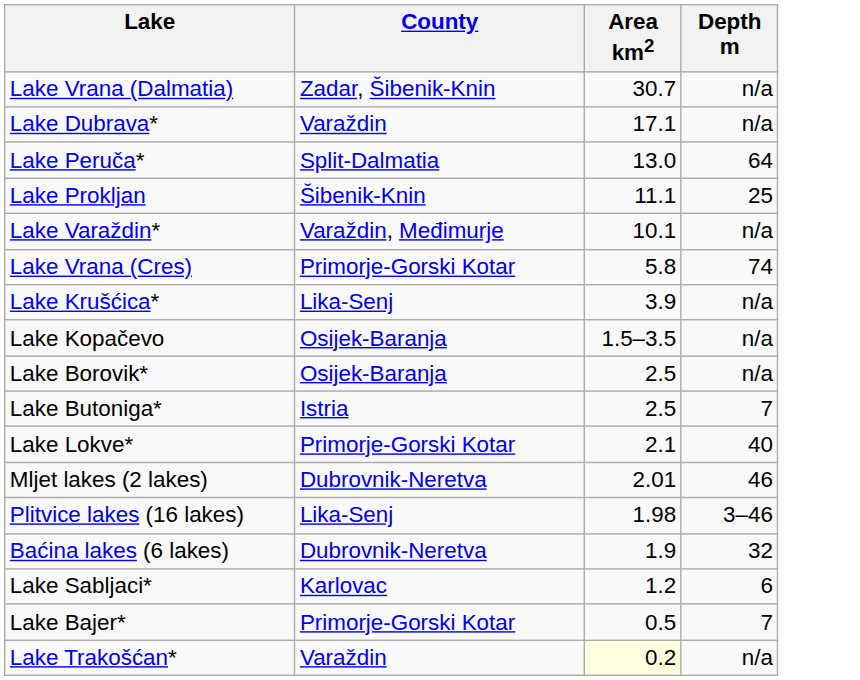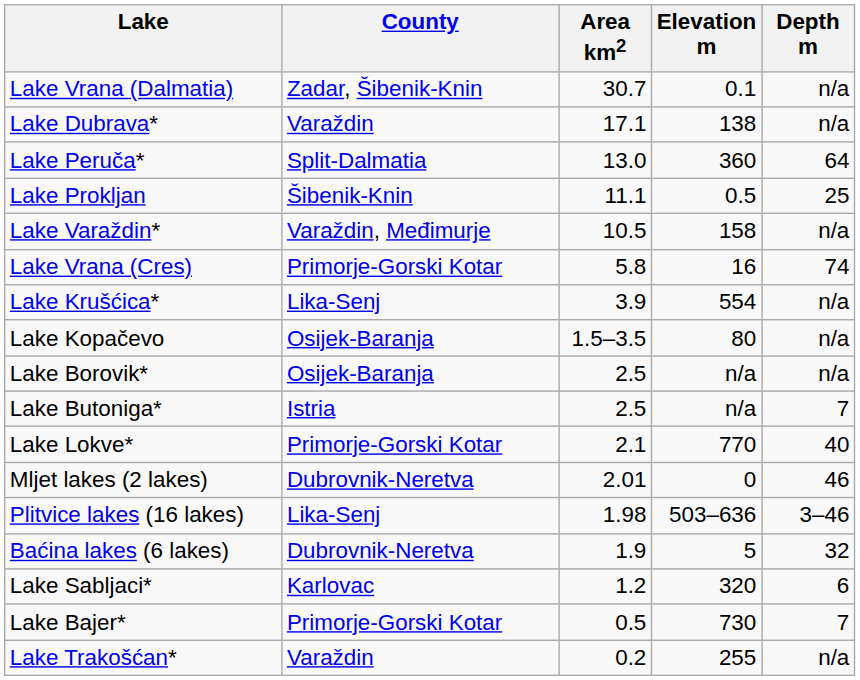 <table class="wikitable sortable">
 <tr valign=top align=right>
 <th width="33%" align=left>Lake</th>
 <th width="33%" align=left><a href='#'>County</a></th>
 <th width="11%">Area <br> km<sup>2</sup></th>
+<th width="11%">Elevation <br> m</th>
 <th width="11%">Depth <br>m</th>
 </tr>
 <tr valign=top align=right>
 <td align=left><a href='#'>Lake Vrana (Dalmatia)</a></td>
 <td align=left><a href='#'>Zadar</a>, <a href='#'>Šibenik-Knin</a></td>
 <td>30.7</td>
+<td>0.1</td>
 <td>n/a</td>
 </tr>
 <tr valign=top align=right>
 <td align=left><a href='#'>Lake Dubrava</a>*</td>
 <td align=left><a href='#'>Varaždin</a></td>
 <td>17.1</td>
+<td>138</td>
 <td>n/a</td>
 </tr>
 <tr valign=top align=right>
 <td align=left><a href='#'>Lake Peruča</a>*</td>
 <td align=left><a href='#'>Split-Dalmatia</a></td>
 <td>13.0</td>
+<td>360</td>
 <td>64</td>
 </tr>
 <tr valign=top align=right>
 <td align=left><a href='#'>Lake Prokljan</a></td>
 <td align=left><a href='#'>Šibenik-Knin</a></td>
 <td>11.1</td>
+<td>0.5</td>
 <td>25</td>
 </tr>
 <tr valign=top align=right>
 <td align=left><a href='#'>Lake Varaždin</a>*</td>
 <td align=left><a href='#'>Varaždin</a>, <a href='#'>Međimurje</a></td>
-<td>10.1</td>
+<td>10.5</td>
+<td>158</td>
 <td>n/a</td>
 </tr>
 <tr valign=top align=right>
 <td align=left><a href='#'>Lake Vrana (Cres)</a></td>
 <td align=left><a href='#'>Primorje-Gorski Kotar</a></td>
 <td>5.8</td>
+<td>16</td>
 <td>74</td>
 </tr>
 <tr valign=top align=right>
 <td align=left><a href='#'>Lake Krušćica</a>*</td>
 <td align=left><a href='#'>Lika-Senj</a></td>
 <td>3.9</td>
+<td>554</td>
 <td>n/a</td>
 </tr>
 <tr valign=top align=right>
 <td align=left>Lake Kopačevo</td>
 <td align=left><a href='#'>Osijek-Baranja</a></td>
 <td>1.5–3.5</td>
+<td>80</td>
 <td>n/a</td>
 </tr>
 <tr valign=top align=right>
 <td align=left>Lake Borovik*</td>
 <td align=left><a href='#'>Osijek-Baranja</a></td>
 <td>2.5</td>
 <td>n/a</td>
+<td>n/a</td>
 </tr>
 <tr valign=top align=right>
 <td align=left>Lake Butoniga*</td>
 <td align=left><a href='#'>Istria</a></td>
 <td>2.5</td>
+<td>n/a</td>
 <td>7</td>
 </tr>
 <tr valign=top align=right>
 <td align=left>Lake Lokve*</td>
 <td align=left><a href='#'>Primorje-Gorski Kotar</a></td>
 <td>2.1</td>
+<td>770</td>
 <td>40</td>
 </tr>
 <tr valign=top align=right>
 <td align=left>Mljet lakes (2 lakes)</td>
 <td align=left><a href='#'>Dubrovnik-Neretva</a></td>
 <td>2.01</td>
+<td>0</td>
 <td>46</td>
 </tr>
 <tr valign=top align=right>
 <td align=left><a href='#'>Plitvice lakes</a> (16 lakes)</td>
 <td align=left><a href='#'>Lika-Senj</a></td>
 <td>1.98</td>
+<td>503–636</td>
 <td>3–46</td>
 </tr>
 <tr valign=top align=right>
 <td align=left><a href='#'>Baćina lakes</a> (6 lakes)</td>
 <td align=left><a href='#'>Dubrovnik-Neretva</a></td>
 <td>1.9</td>
+<td>5</td>
 <td>32</td>
 </tr>
 <tr valign=top align=right>
 <td align=left>Lake Sabljaci*</td>
 <td align=left><a href='#'>Karlovac</a></td>
 <td>1.2</td>
+<td>320</td>
 <td>6</td>
 </tr>
 <tr valign=top align=right>
 <td align=left>Lake Bajer*</td>
 <td align=left><a href='#'>Primorje-Gorski Kotar</a></td>
 <td>0.5</td>
+<td>730</td>
 <td>7</td>
 </tr>
 <tr valign=top align=right>
 <td align=left><a href='#'>Lake Trakošćan</a>*</td>
 <td align=left><a href='#'>Varaždin</a></td>
-<td style="background: lightyellow;">0.2</td>
+<td>0.2</td>
+<td>255</td>
 <td>n/a</td>
 </tr>
 </table>
